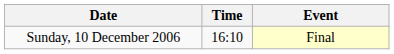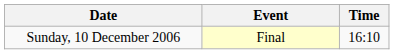 <table class = "wikitable" style="text-align:center;">
 <tr>
 <th width=220>Date</th>
+<th width=150>Event</th>
 <th width=50>Time</th>
-<th width=150>Event</th>
 </tr>
 <tr>
 <td>Sunday, 10 December 2006</td>
+<td bgcolor=ffffcc>Final</td>
 <td>16:10</td>
-<td bgcolor=ffffcc>Final</td>
 </tr>
 </table>
